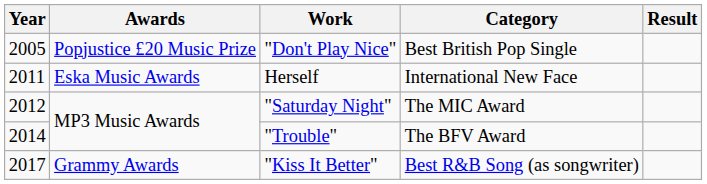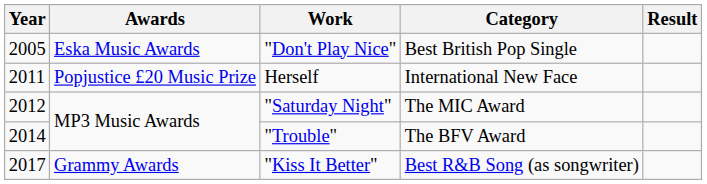 <table class=wikitable>
 <tr>
 <th>Year</th>
 <th>Awards</th>
 <th>Work</th>
 <th>Category</th>
 <th>Result</th>
 </tr>
 <tr>
 <td>2005</td>
-<td><a href='#'>Popjustice £20 Music Prize</a></td>
+<td><a href='#'>Eska Music Awards</a></td>
 <td>"<a href='#'>Don't Play Nice</a>"</td>
 <td>Best British Pop Single</td>
 <td></td>
 </tr>
 <tr>
 <td>2011</td>
-<td><a href='#'>Eska Music Awards</a></td>
+<td><a href='#'>Popjustice £20 Music Prize</a></td>
 <td>Herself</td>
 <td>International New Face</td>
 <td></td>
 </tr>
 <tr>
 <td>2012</td>
 <td rowspan=2>MP3 Music Awards</td>
 <td>"<a href='#'>Saturday Night</a>"</td>
 <td>The MIC Award</td>
 <td></td>
 </tr>
 <tr>
 <td>2014</td>
 <td>"<a href='#'>Trouble</a>"</td>
 <td>The BFV Award</td>
 <td></td>
 </tr>
 <tr>
 <td>2017</td>
 <td><a href='#'>Grammy Awards</a></td>
 <td>"<a href='#'>Kiss It Better</a>"</td>
 <td><a href='#'>Best R&B Song</a> (as songwriter)</td>
 <td></td>
 </tr>
 </table>
